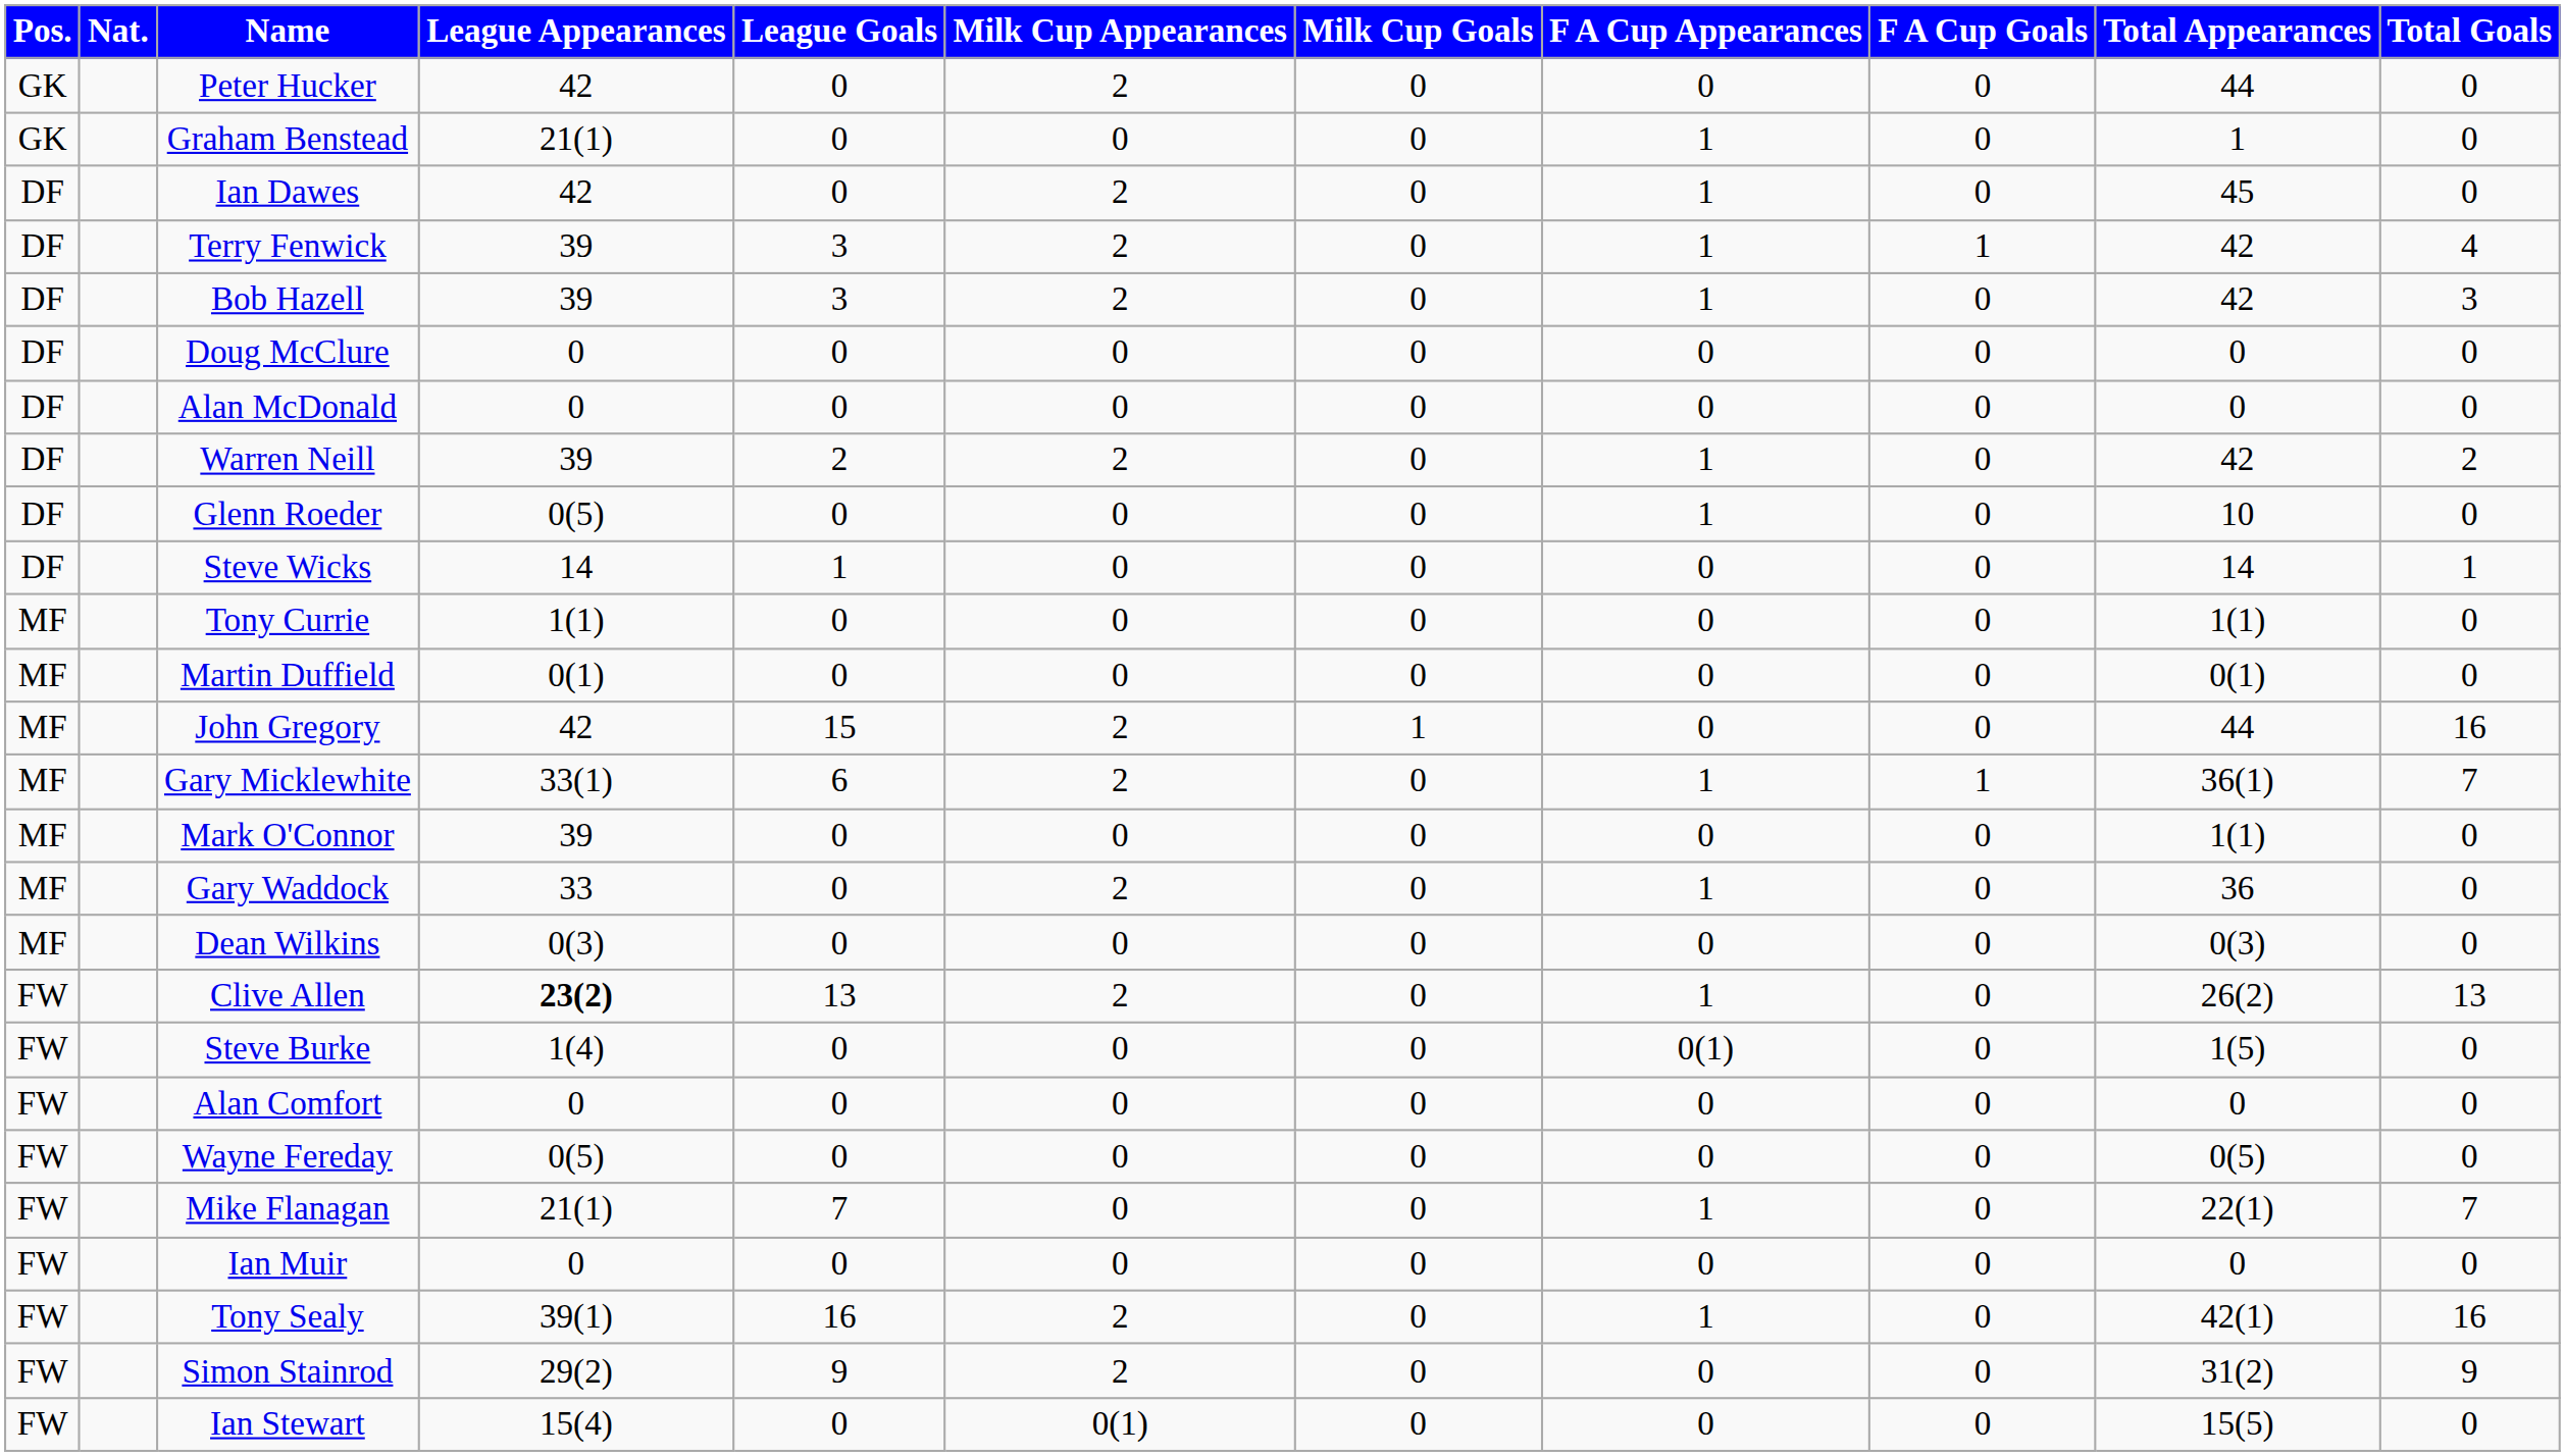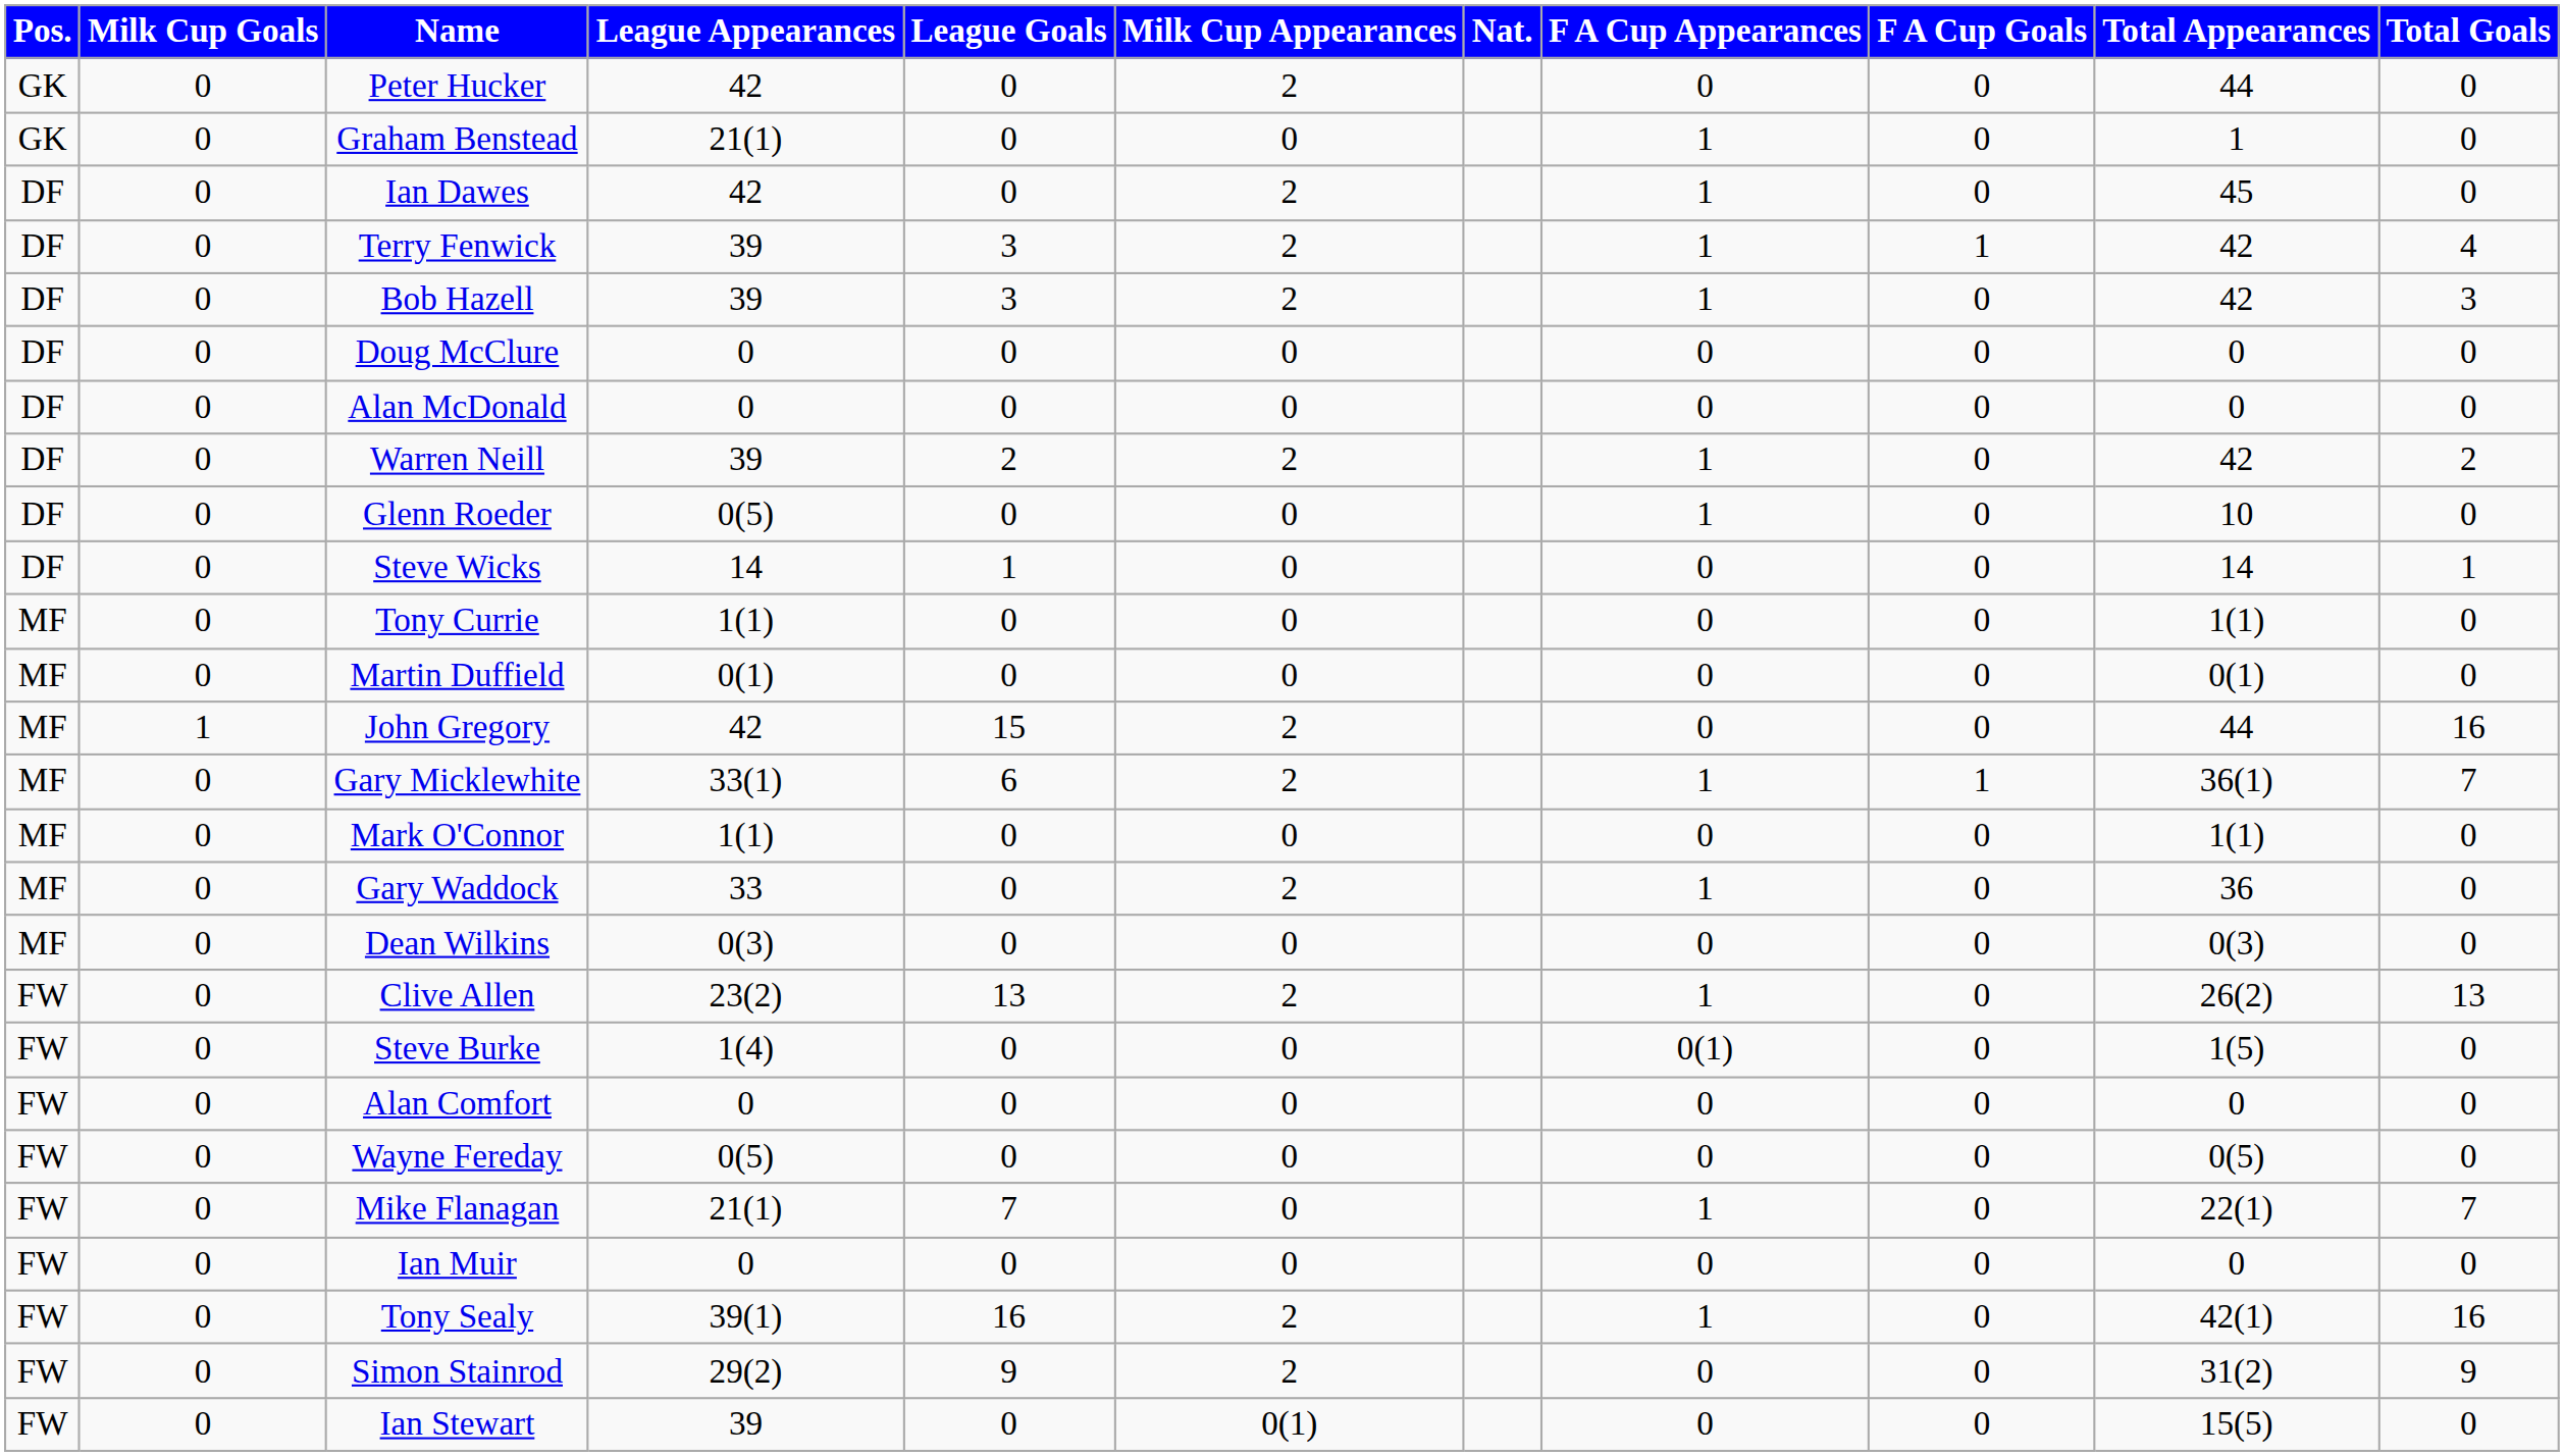 <table class="wikitable plainrowheaders" style="text-align:center">
 <tr>
 <th style="background:#0000FF; color:#FFFFFF; text-align:center;">Pos.</th>
-<th style="background:#0000FF; color:#FFFFFF; text-align:center;">Nat.</th>
+<th style="background:#0000FF; color:#FFFFFF; text-align:center;">Milk Cup Goals</th>
 <th style="background:#0000FF; color:#FFFFFF; text-align:center;">Name</th>
 <th style="background:#0000FF; color:#FFFFFF; text-align:center;">League Appearances</th>
 <th style="background:#0000FF; color:#FFFFFF; text-align:center;">League Goals</th>
 <th style="background:#0000FF; color:#FFFFFF; text-align:center;">Milk Cup Appearances</th>
-<th style="background:#0000FF; color:#FFFFFF; text-align:center;">Milk Cup Goals</th>
+<th style="background:#0000FF; color:#FFFFFF; text-align:center;">Nat.</th>
 <th style="background:#0000FF; color:#FFFFFF; text-align:center;">F A Cup Appearances</th>
 <th style="background:#0000FF; color:#FFFFFF; text-align:center;">F A Cup Goals</th>
 <th style="background:#0000FF; color:#FFFFFF; text-align:center;">Total Appearances</th>
 <th style="background:#0000FF; color:#FFFFFF; text-align:center;">Total Goals</th>
 </tr>
 <tr>
 <td>GK</td>
-<td></td>
+<td>0</td>
 <td><a href='#'>Peter Hucker</a></td>
 <td>42</td>
 <td>0</td>
 <td>2</td>
-<td>0</td>
+<td></td>
 <td>0</td>
 <td>0</td>
 <td>44</td>
 <td>0</td>
 </tr>
 <tr>
 <td>GK</td>
-<td></td>
+<td>0</td>
 <td><a href='#'>Graham Benstead</a></td>
 <td>21(1)</td>
 <td>0</td>
 <td>0</td>
-<td>0</td>
+<td></td>
 <td>1</td>
 <td>0</td>
 <td>1</td>
 <td>0</td>
 </tr>
 <tr>
 <td>DF</td>
-<td></td>
+<td>0</td>
 <td><a href='#'>Ian Dawes</a></td>
 <td>42</td>
 <td>0</td>
 <td>2</td>
-<td>0</td>
+<td></td>
 <td>1</td>
 <td>0</td>
 <td>45</td>
 <td>0</td>
 </tr>
 <tr>
 <td>DF</td>
-<td></td>
+<td>0</td>
 <td><a href='#'>Terry Fenwick</a></td>
 <td>39</td>
 <td>3</td>
 <td>2</td>
-<td>0</td>
+<td></td>
 <td>1</td>
 <td>1</td>
 <td>42</td>
 <td>4</td>
 </tr>
 <tr>
 <td>DF</td>
-<td></td>
+<td>0</td>
 <td><a href='#'>Bob Hazell</a></td>
 <td>39</td>
 <td>3</td>
 <td>2</td>
-<td>0</td>
+<td></td>
 <td>1</td>
 <td>0</td>
 <td>42</td>
 <td>3</td>
 </tr>
 <tr>
 <td>DF</td>
-<td></td>
+<td>0</td>
 <td><a href='#'>Doug McClure</a></td>
 <td>0</td>
 <td>0</td>
 <td>0</td>
-<td>0</td>
+<td></td>
 <td>0</td>
 <td>0</td>
 <td>0</td>
 <td>0</td>
 </tr>
 <tr>
 <td>DF</td>
-<td></td>
+<td>0</td>
 <td><a href='#'>Alan McDonald</a></td>
 <td>0</td>
 <td>0</td>
 <td>0</td>
-<td>0</td>
+<td></td>
 <td>0</td>
 <td>0</td>
 <td>0</td>
 <td>0</td>
 </tr>
 <tr>
 <td>DF</td>
-<td></td>
+<td>0</td>
 <td><a href='#'>Warren Neill</a></td>
 <td>39</td>
 <td>2</td>
 <td>2</td>
-<td>0</td>
+<td></td>
 <td>1</td>
 <td>0</td>
 <td>42</td>
 <td>2</td>
 </tr>
 <tr>
 <td>DF</td>
-<td></td>
+<td>0</td>
 <td><a href='#'>Glenn Roeder</a></td>
 <td>0(5)</td>
 <td>0</td>
 <td>0</td>
-<td>0</td>
+<td></td>
 <td>1</td>
 <td>0</td>
 <td>10</td>
 <td>0</td>
 </tr>
 <tr>
 <td>DF</td>
-<td></td>
+<td>0</td>
 <td><a href='#'>Steve Wicks</a></td>
 <td>14</td>
 <td>1</td>
 <td>0</td>
-<td>0</td>
+<td></td>
 <td>0</td>
 <td>0</td>
 <td>14</td>
 <td>1</td>
 </tr>
 <tr>
 <td>MF</td>
-<td></td>
+<td>0</td>
 <td><a href='#'>Tony Currie</a></td>
 <td>1(1)</td>
 <td>0</td>
 <td>0</td>
-<td>0</td>
+<td></td>
 <td>0</td>
 <td>0</td>
 <td>1(1)</td>
 <td>0</td>
 </tr>
 <tr>
 <td>MF</td>
-<td></td>
+<td>0</td>
 <td><a href='#'>Martin Duffield</a></td>
 <td>0(1)</td>
 <td>0</td>
 <td>0</td>
-<td>0</td>
+<td></td>
 <td>0</td>
 <td>0</td>
 <td>0(1)</td>
 <td>0</td>
 </tr>
 <tr>
 <td>MF</td>
-<td></td>
+<td>1</td>
 <td><a href='#'>John Gregory</a></td>
 <td>42</td>
 <td>15</td>
 <td>2</td>
-<td>1</td>
+<td></td>
 <td>0</td>
 <td>0</td>
 <td>44</td>
 <td>16</td>
 </tr>
 <tr>
 <td>MF</td>
-<td></td>
+<td>0</td>
 <td><a href='#'>Gary Micklewhite</a></td>
 <td>33(1)</td>
 <td>6</td>
 <td>2</td>
-<td>0</td>
+<td></td>
 <td>1</td>
 <td>1</td>
 <td>36(1)</td>
 <td>7</td>
 </tr>
 <tr>
 <td>MF</td>
-<td></td>
+<td>0</td>
 <td><a href='#'>Mark O'Connor</a></td>
-<td>39</td>
+<td>1(1)</td>
 <td>0</td>
 <td>0</td>
-<td>0</td>
+<td></td>
 <td>0</td>
 <td>0</td>
 <td>1(1)</td>
 <td>0</td>
 </tr>
 <tr>
 <td>MF</td>
-<td></td>
+<td>0</td>
 <td><a href='#'>Gary Waddock</a></td>
 <td>33</td>
 <td>0</td>
 <td>2</td>
-<td>0</td>
+<td></td>
 <td>1</td>
 <td>0</td>
 <td>36</td>
 <td>0</td>
 </tr>
 <tr>
 <td>MF</td>
-<td></td>
+<td>0</td>
 <td><a href='#'>Dean Wilkins</a></td>
 <td>0(3)</td>
 <td>0</td>
 <td>0</td>
-<td>0</td>
+<td></td>
 <td>0</td>
 <td>0</td>
 <td>0(3)</td>
 <td>0</td>
 </tr>
 <tr>
 <td>FW</td>
-<td></td>
+<td>0</td>
 <td><a href='#'>Clive Allen</a></td>
-<td><strong>23(2)</strong></td>
+<td>23(2)</td>
 <td>13</td>
 <td>2</td>
-<td>0</td>
+<td></td>
 <td>1</td>
 <td>0</td>
 <td>26(2)</td>
 <td>13</td>
 </tr>
 <tr>
 <td>FW</td>
-<td></td>
+<td>0</td>
 <td><a href='#'>Steve Burke</a></td>
 <td>1(4)</td>
 <td>0</td>
 <td>0</td>
-<td>0</td>
+<td></td>
 <td>0(1)</td>
 <td>0</td>
 <td>1(5)</td>
 <td>0</td>
 </tr>
 <tr>
 <td>FW</td>
-<td></td>
+<td>0</td>
 <td><a href='#'>Alan Comfort</a></td>
 <td>0</td>
 <td>0</td>
 <td>0</td>
-<td>0</td>
+<td></td>
 <td>0</td>
 <td>0</td>
 <td>0</td>
 <td>0</td>
 </tr>
 <tr>
 <td>FW</td>
-<td></td>
+<td>0</td>
 <td><a href='#'>Wayne Fereday</a></td>
 <td>0(5)</td>
 <td>0</td>
 <td>0</td>
-<td>0</td>
+<td></td>
 <td>0</td>
 <td>0</td>
 <td>0(5)</td>
 <td>0</td>
 </tr>
 <tr>
 <td>FW</td>
-<td></td>
+<td>0</td>
 <td><a href='#'>Mike Flanagan</a></td>
 <td>21(1)</td>
 <td>7</td>
 <td>0</td>
-<td>0</td>
+<td></td>
 <td>1</td>
 <td>0</td>
 <td>22(1)</td>
 <td>7</td>
 </tr>
 <tr>
 <td>FW</td>
-<td></td>
+<td>0</td>
 <td><a href='#'>Ian Muir</a></td>
 <td>0</td>
 <td>0</td>
 <td>0</td>
-<td>0</td>
+<td></td>
 <td>0</td>
 <td>0</td>
 <td>0</td>
 <td>0</td>
 </tr>
 <tr>
 <td>FW</td>
-<td></td>
+<td>0</td>
 <td><a href='#'>Tony Sealy</a></td>
 <td>39(1)</td>
 <td>16</td>
 <td>2</td>
-<td>0</td>
+<td></td>
 <td>1</td>
 <td>0</td>
 <td>42(1)</td>
 <td>16</td>
 </tr>
 <tr>
 <td>FW</td>
-<td></td>
+<td>0</td>
 <td><a href='#'>Simon Stainrod</a></td>
 <td>29(2)</td>
 <td>9</td>
 <td>2</td>
-<td>0</td>
+<td></td>
 <td>0</td>
 <td>0</td>
 <td>31(2)</td>
 <td>9</td>
 </tr>
 <tr>
 <td>FW</td>
-<td></td>
+<td>0</td>
 <td><a href='#'>Ian Stewart</a></td>
-<td>15(4)</td>
+<td>39</td>
 <td>0</td>
 <td>0(1)</td>
-<td>0</td>
+<td></td>
 <td>0</td>
 <td>0</td>
 <td>15(5)</td>
 <td>0</td>
 </tr>
 </table>
